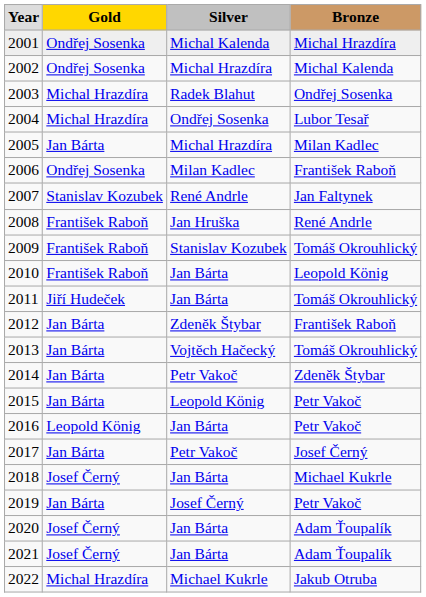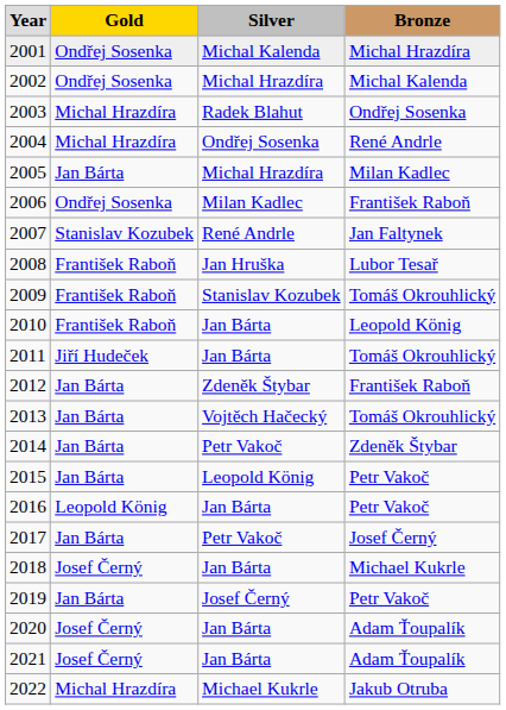 <table class="wikitable sortable" style="font-size:95%">
 <tr style="text-align:center; background:#e4e4e4; font-weight:bold;">
 <td style="background:#ddd; ">Year</td>
 <td style="background:gold; ">Gold</td>
 <td style="background:silver; ">Silver</td>
 <td style="background:#c96; ">Bronze</td>
 </tr>
 <tr bgcolor="#EFEFEF">
 <td>2001</td>
 <td><a href='#'>Ondřej Sosenka</a></td>
 <td><a href='#'>Michal Kalenda</a></td>
 <td><a href='#'>Michal Hrazdíra</a></td>
 </tr>
 <tr>
 <td>2002</td>
 <td><a href='#'>Ondřej Sosenka</a></td>
 <td><a href='#'>Michal Hrazdíra</a></td>
 <td><a href='#'>Michal Kalenda</a></td>
 </tr>
 <tr>
 <td>2003</td>
 <td><a href='#'>Michal Hrazdíra</a></td>
 <td><a href='#'>Radek Blahut</a></td>
 <td><a href='#'>Ondřej Sosenka</a></td>
 </tr>
 <tr>
 <td>2004</td>
 <td><a href='#'>Michal Hrazdíra</a></td>
 <td><a href='#'>Ondřej Sosenka</a></td>
-<td><a href='#'>Lubor Tesař</a></td>
+<td><a href='#'>René Andrle</a></td>
 </tr>
 <tr>
 <td>2005</td>
 <td><a href='#'>Jan Bárta</a></td>
 <td><a href='#'>Michal Hrazdíra</a></td>
 <td><a href='#'>Milan Kadlec</a></td>
 </tr>
 <tr>
 <td>2006</td>
 <td><a href='#'>Ondřej Sosenka</a></td>
 <td><a href='#'>Milan Kadlec</a></td>
 <td><a href='#'>František Raboň</a></td>
 </tr>
 <tr>
 <td>2007</td>
 <td><a href='#'>Stanislav Kozubek</a></td>
 <td><a href='#'>René Andrle</a></td>
 <td><a href='#'>Jan Faltynek</a></td>
 </tr>
 <tr>
 <td>2008</td>
 <td><a href='#'>František Raboň</a></td>
 <td><a href='#'>Jan Hruška</a></td>
-<td><a href='#'>René Andrle</a></td>
+<td><a href='#'>Lubor Tesař</a></td>
 </tr>
 <tr>
 <td>2009</td>
 <td><a href='#'>František Raboň</a></td>
 <td><a href='#'>Stanislav Kozubek</a></td>
 <td><a href='#'>Tomáš Okrouhlický</a></td>
 </tr>
 <tr>
 <td>2010</td>
 <td><a href='#'>František Raboň</a></td>
 <td><a href='#'>Jan Bárta</a></td>
 <td><a href='#'>Leopold König</a></td>
 </tr>
 <tr>
 <td>2011</td>
 <td><a href='#'>Jiří Hudeček</a></td>
 <td><a href='#'>Jan Bárta</a></td>
 <td><a href='#'>Tomáš Okrouhlický</a></td>
 </tr>
 <tr>
 <td>2012</td>
 <td><a href='#'>Jan Bárta</a></td>
 <td><a href='#'>Zdeněk Štybar</a></td>
 <td><a href='#'>František Raboň</a></td>
 </tr>
 <tr>
 <td>2013</td>
 <td><a href='#'>Jan Bárta</a></td>
 <td><a href='#'>Vojtěch Hačecký</a></td>
 <td><a href='#'>Tomáš Okrouhlický</a></td>
 </tr>
 <tr>
 <td>2014</td>
 <td><a href='#'>Jan Bárta</a></td>
 <td><a href='#'>Petr Vakoč</a></td>
 <td><a href='#'>Zdeněk Štybar</a></td>
 </tr>
 <tr>
 <td>2015</td>
 <td><a href='#'>Jan Bárta</a></td>
 <td><a href='#'>Leopold König</a></td>
 <td><a href='#'>Petr Vakoč</a></td>
 </tr>
 <tr>
 <td>2016</td>
 <td><a href='#'>Leopold König</a></td>
 <td><a href='#'>Jan Bárta</a></td>
 <td><a href='#'>Petr Vakoč</a></td>
 </tr>
 <tr>
 <td>2017</td>
 <td><a href='#'>Jan Bárta</a></td>
 <td><a href='#'>Petr Vakoč</a></td>
 <td><a href='#'>Josef Černý</a></td>
 </tr>
 <tr>
 <td>2018</td>
 <td><a href='#'>Josef Černý</a></td>
 <td><a href='#'>Jan Bárta</a></td>
 <td><a href='#'>Michael Kukrle</a></td>
 </tr>
 <tr>
 <td>2019</td>
 <td><a href='#'>Jan Bárta</a></td>
 <td><a href='#'>Josef Černý</a></td>
 <td><a href='#'>Petr Vakoč</a></td>
 </tr>
 <tr>
 <td>2020</td>
 <td><a href='#'>Josef Černý</a></td>
 <td><a href='#'>Jan Bárta</a></td>
 <td><a href='#'>Adam Ťoupalík</a></td>
 </tr>
 <tr>
 <td>2021</td>
 <td><a href='#'>Josef Černý</a></td>
 <td><a href='#'>Jan Bárta</a></td>
 <td><a href='#'>Adam Ťoupalík</a></td>
 </tr>
 <tr>
 <td>2022</td>
 <td><a href='#'>Michal Hrazdíra</a></td>
 <td><a href='#'>Michael Kukrle</a></td>
 <td><a href='#'>Jakub Otruba</a></td>
 </tr>
 </table>
